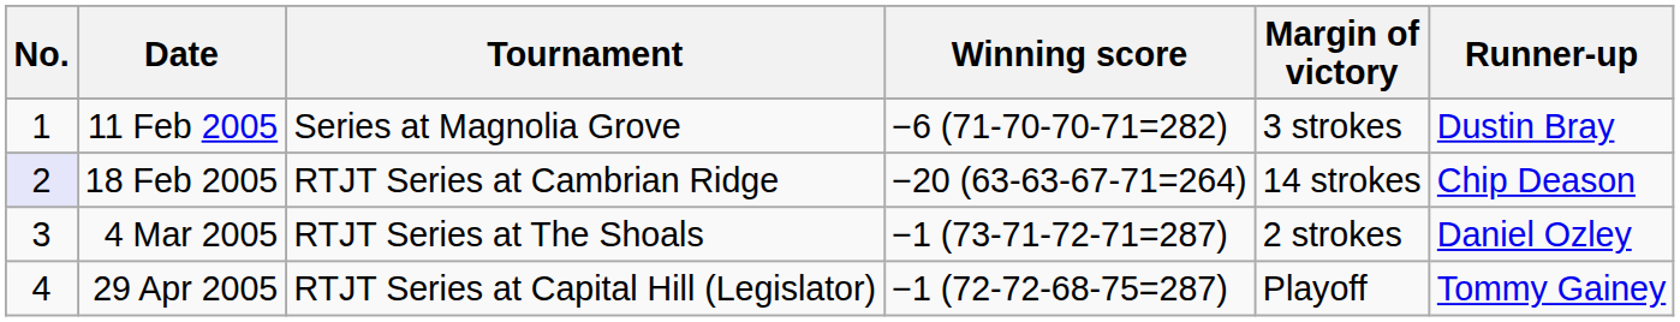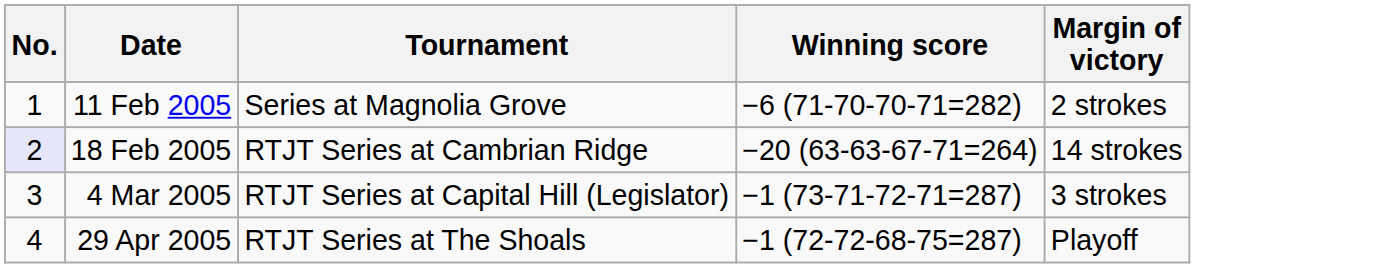 <table class="wikitable" style="font-size:95%;">
 <tr>
 <th>No.</th>
 <th>Date</th>
 <th>Tournament</th>
 <th>Winning score</th>
 <th>Margin of<br>victory</th>
-<th>Runner-up</th>
 </tr>
 <tr>
 <td align=center>1</td>
 <td align=right>11 Feb <a href='#'>2005</a></td>
 <td> Series at Magnolia Grove</td>
 <td>−6 (71-70-70-71=282)</td>
-<td>3 strokes</td>
-<td> <a href='#'>Dustin Bray</a></td>
+<td>2 strokes</td>
 </tr>
 <tr>
 <td align=center style="background: lavender;">2</td>
 <td align=right>18 Feb 2005</td>
 <td>RTJT Series at Cambrian Ridge</td>
 <td>−20 (63-63-67-71=264)</td>
 <td>14 strokes</td>
-<td> <a href='#'>Chip Deason</a></td>
 </tr>
 <tr>
 <td align=center>3</td>
 <td align=right>4 Mar 2005</td>
-<td>RTJT Series at The Shoals</td>
+<td>RTJT Series at Capital Hill (Legislator)</td>
 <td>−1 (73-71-72-71=287)</td>
-<td>2 strokes</td>
-<td> <a href='#'>Daniel Ozley</a></td>
+<td>3 strokes</td>
 </tr>
 <tr>
 <td align=center>4</td>
 <td align=right>29 Apr 2005</td>
-<td>RTJT Series at Capital Hill (Legislator)</td>
+<td>RTJT Series at The Shoals</td>
 <td>−1 (72-72-68-75=287)</td>
 <td>Playoff</td>
-<td> <a href='#'>Tommy Gainey</a></td>
 </tr>
 </table>
